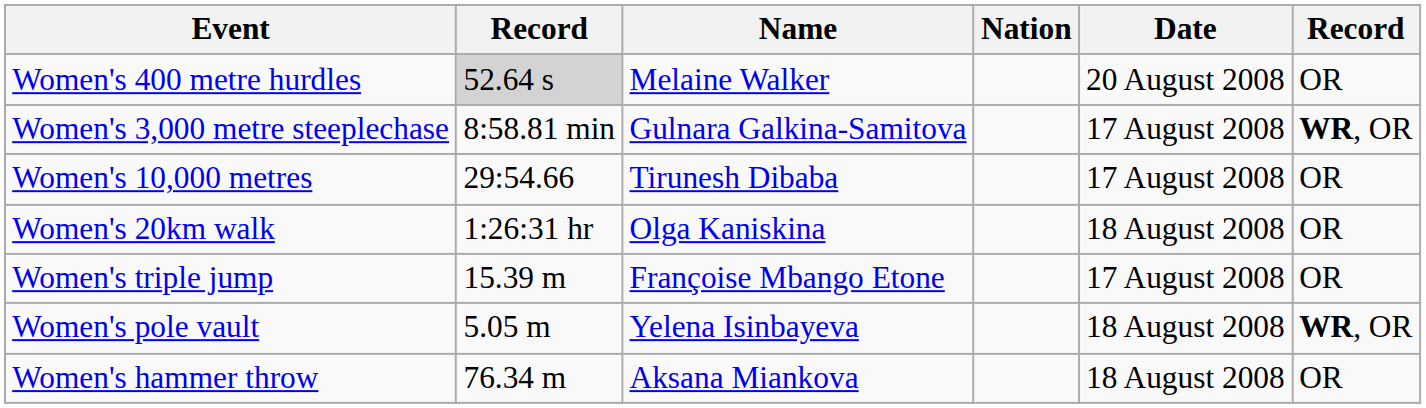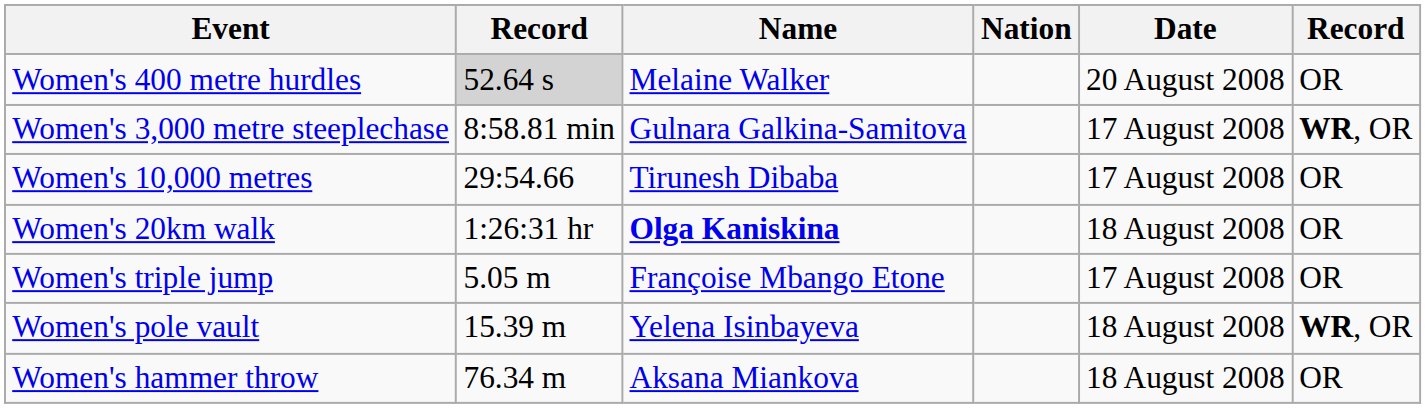 <table class="wikitable">
 <tr>
 <th>Event</th>
 <th>Record</th>
 <th>Name</th>
 <th>Nation</th>
 <th>Date</th>
 <th>Record</th>
 </tr>
 <tr>
 <td><a href='#'>Women's 400 metre hurdles</a></td>
 <td style="background: lightgrey;">52.64 s</td>
 <td><a href='#'>Melaine Walker</a></td>
 <td></td>
 <td>20 August 2008</td>
 <td>OR</td>
 </tr>
 <tr>
 <td><a href='#'>Women's 3,000 metre steeplechase</a></td>
 <td>8:58.81 min</td>
 <td><a href='#'>Gulnara Galkina-Samitova</a></td>
 <td></td>
 <td>17 August 2008</td>
 <td><strong>WR</strong>, OR</td>
 </tr>
 <tr>
 <td><a href='#'>Women's 10,000 metres</a></td>
 <td>29:54.66</td>
 <td><a href='#'>Tirunesh Dibaba</a></td>
 <td></td>
 <td>17 August  2008</td>
 <td>OR</td>
 </tr>
 <tr>
 <td><a href='#'>Women's 20km walk</a></td>
 <td>1:26:31 hr</td>
-<td><a href='#'>Olga Kaniskina</a></td>
+<td><strong><a href='#'>Olga Kaniskina</a></strong></td>
 <td></td>
 <td>18 August 2008</td>
 <td>OR</td>
 </tr>
 <tr>
 <td><a href='#'>Women's triple jump</a></td>
-<td>15.39 m</td>
+<td>5.05 m</td>
 <td><a href='#'>Françoise Mbango Etone</a></td>
 <td></td>
 <td>17 August  2008</td>
 <td>OR</td>
 </tr>
 <tr>
 <td><a href='#'>Women's pole vault</a></td>
-<td>5.05 m</td>
+<td>15.39 m</td>
 <td><a href='#'>Yelena Isinbayeva</a></td>
 <td></td>
 <td>18 August 2008</td>
 <td><strong>WR</strong>, OR</td>
 </tr>
 <tr>
 <td><a href='#'>Women's hammer throw</a></td>
 <td>76.34 m</td>
 <td><a href='#'>Aksana Miankova</a></td>
 <td></td>
 <td>18 August 2008</td>
 <td>OR</td>
 </tr>
 </table>
